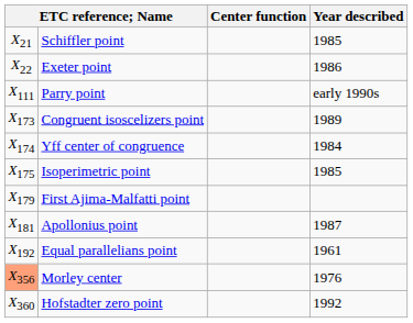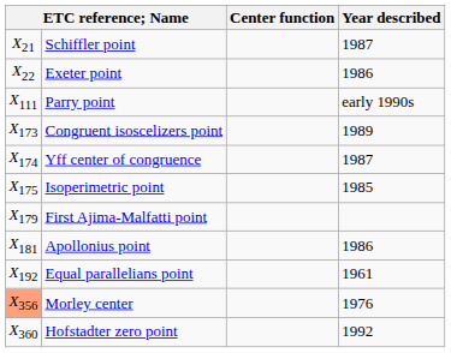 <table class="wikitable" border="1">
 <tr>
 <th colspan=2>ETC reference; Name</th>
 <th>Center function<br></th>
 <th>Year described</th>
 </tr>
 <tr>
 <td align="center"><em>X</em><sub>21</sub></td>
 <td><a href='#'>Schiffler point</a></td>
 <td align="center"></td>
-<td>1985</td>
+<td>1987</td>
 </tr>
 <tr>
 <td align="center"><em>X</em><sub>22</sub></td>
 <td><a href='#'>Exeter point</a></td>
 <td align="center"></td>
 <td>1986</td>
 </tr>
 <tr>
 <td align="center"><em>X</em><sub>111</sub></td>
 <td><a href='#'>Parry point</a></td>
 <td align="center"></td>
 <td>early 1990s</td>
 </tr>
 <tr>
 <td align="center"><em>X</em><sub>173</sub></td>
 <td><a href='#'>Congruent isoscelizers point</a></td>
 <td align="center"></td>
 <td>1989</td>
 </tr>
 <tr>
 <td align="center"><em>X</em><sub>174</sub></td>
 <td><a href='#'>Yff center of congruence</a></td>
 <td align="center"></td>
-<td>1984</td>
+<td>1987</td>
 </tr>
 <tr>
 <td align="center"><em>X</em><sub>175</sub></td>
 <td><a href='#'>Isoperimetric point</a></td>
 <td align="center"></td>
 <td>1985</td>
 </tr>
 <tr>
 <td align="center"><em>X</em><sub>179</sub></td>
 <td><a href='#'>First Ajima-Malfatti point</a></td>
 <td align="center"></td>
 <td></td>
 </tr>
 <tr>
 <td align="center"><em>X</em><sub>181</sub></td>
 <td><a href='#'>Apollonius point</a></td>
 <td align="center"></td>
-<td>1987</td>
+<td>1986</td>
 </tr>
 <tr>
 <td align="center"><em>X</em><sub>192</sub></td>
 <td><a href='#'>Equal parallelians point</a></td>
 <td align="center"></td>
 <td>1961</td>
 </tr>
 <tr>
 <td align="center" style="background: lightsalmon;"><em>X</em><sub>356</sub></td>
 <td><a href='#'>Morley center</a></td>
 <td align="center"></td>
 <td>1976</td>
 </tr>
 <tr>
 <td align="center"><em>X</em><sub>360</sub></td>
 <td><a href='#'>Hofstadter zero point</a></td>
 <td align="center"></td>
 <td>1992</td>
 </tr>
 </table>
